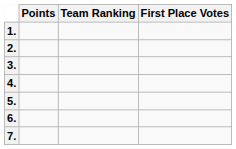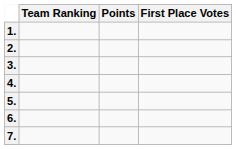 <table class="wikitable" style="white-space:nowrap; font-size:90%;">
 <tr>
 <td ! colspan=1 style="background:white; border-top-style:hidden; border-left-style:hidden;"></td>
+<th>Team Ranking</th>
 <th>Points</th>
-<th>Team Ranking</th>
 <th>First Place Votes</th>
 </tr>
 <tr>
 <th>1.</th>
 <td></td>
 <td></td>
 <td></td>
 </tr>
 <tr>
 <th>2.</th>
 <td></td>
 <td></td>
 <td></td>
 </tr>
 <tr>
 <th>3.</th>
 <td></td>
 <td></td>
 <td></td>
 </tr>
 <tr>
 <th>4.</th>
 <td></td>
 <td></td>
 <td></td>
 </tr>
 <tr>
 <th>5.</th>
 <td></td>
 <td></td>
 <td></td>
 </tr>
 <tr>
 <th>6.</th>
 <td></td>
 <td></td>
 <td></td>
 </tr>
 <tr>
 <th>7.</th>
 <td></td>
 <td></td>
 <td></td>
 </tr>
 </table>
